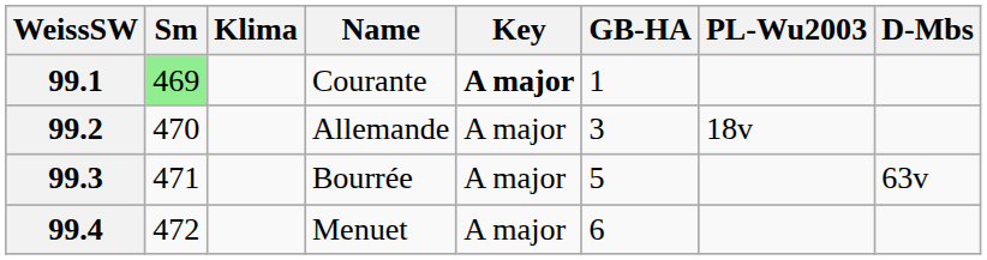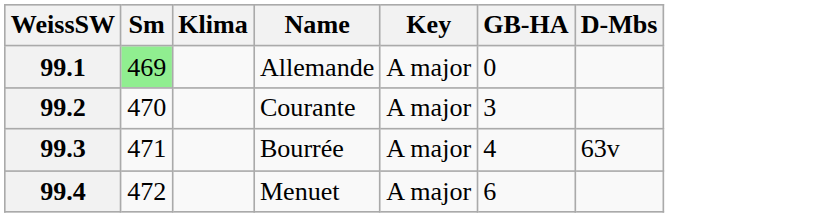 <table border="1" class="wikitable sortable">
 <tr>
 <th data-sort-type="number">WeissSW</th>
 <th>Sm</th>
 <th>Klima</th>
 <th class="unsortable">Name</th>
 <th class="unsortable">Key</th>
 <th>GB-HA</th>
-<th>PL-Wu2003</th>
 <th>D-Mbs</th>
 </tr>
 <tr>
 <th data-sort-value="1">99.1</th>
 <td style="background: lightgreen;">469</td>
 <td></td>
-<td>Courante</td>
-<td><strong>A major</strong></td>
-<td>1</td>
-<td></td>
+<td>Allemande</td>
+<td>A major</td>
+<td>0</td>
 <td></td>
 </tr>
 <tr>
 <th data-sort-value="2">99.2</th>
 <td>470</td>
 <td></td>
-<td>Allemande</td>
+<td>Courante</td>
 <td>A major</td>
 <td>3</td>
-<td>18v</td>
 <td></td>
 </tr>
 <tr>
 <th data-sort-value="3">99.3</th>
 <td>471</td>
 <td></td>
 <td>Bourrée</td>
 <td>A major</td>
-<td>5</td>
-<td></td>
+<td>4</td>
 <td>63v</td>
 </tr>
 <tr>
 <th data-sort-value="4">99.4</th>
 <td>472</td>
 <td></td>
 <td>Menuet</td>
 <td>A major</td>
 <td>6</td>
 <td></td>
-<td></td>
 </tr>
 </table>
